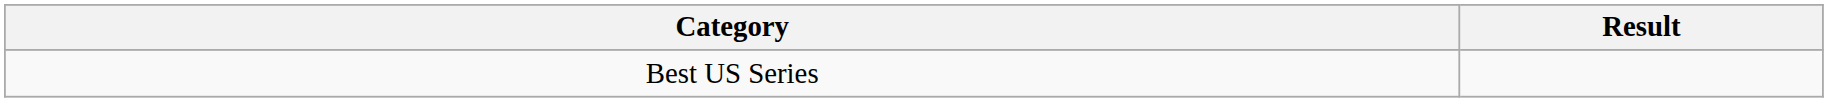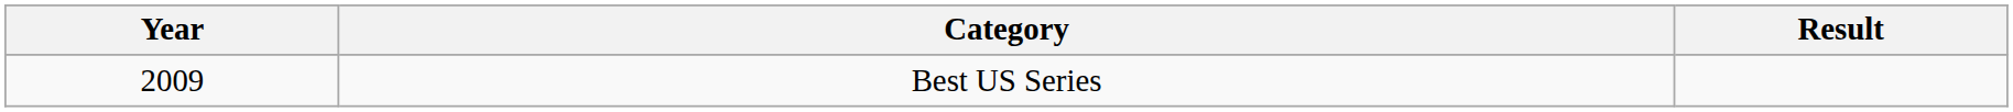 <table class="wikitable" width="80%">
 <tr>
+<th width="10%">Year</th>
 <th width="40%">Category</th>
 <th width="10%">Result</th>
 </tr>
 <tr>
+<td align="center">2009</td>
 <td align="center">Best US Series</td>
 <td></td>
 </tr>
 </table>
